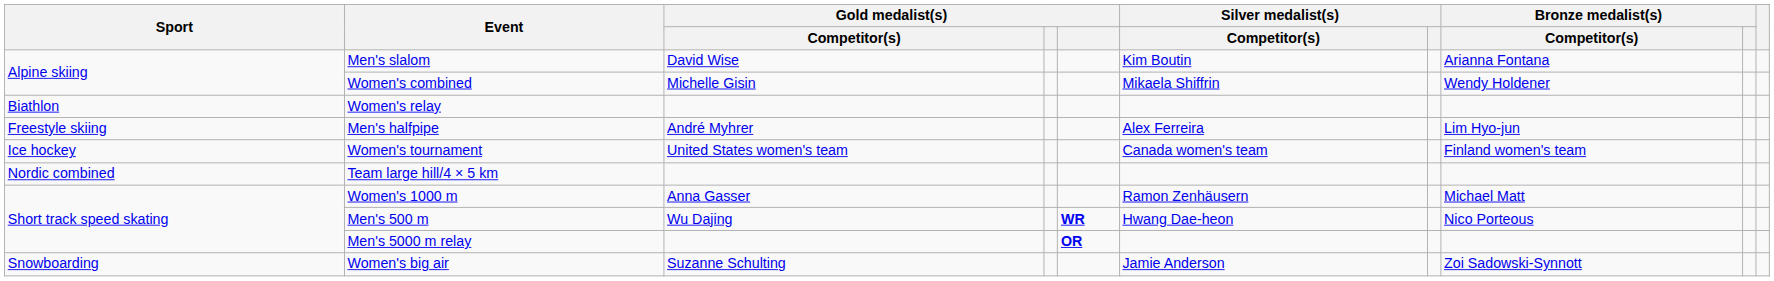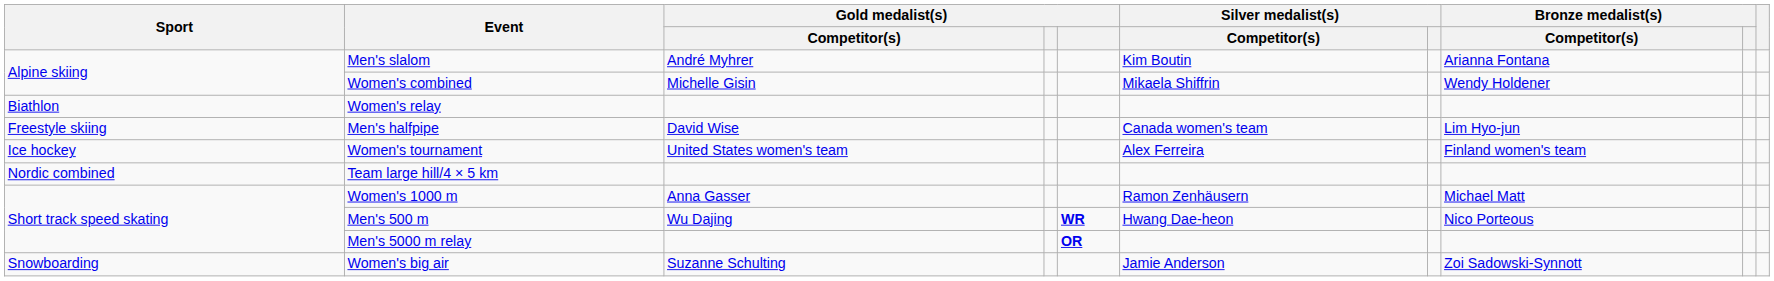 <table class="wikitable" style="width:100%;">
 <tr>
 <th rowspan="2">Sport</th>
 <th rowspan="2">Event</th>
 <th colspan="3">Gold medalist(s)</th>
 <th colspan="2">Silver medalist(s)</th>
 <th colspan="2">Bronze medalist(s)</th>
 <th rowspan="2"></th>
 </tr>
 <tr>
 <th>Competitor(s)</th>
 <th></th>
 <th></th>
 <th>Competitor(s)</th>
 <th></th>
 <th>Competitor(s)</th>
 <th></th>
 </tr>
 <tr>
 <td rowspan="2"><a href='#'>Alpine skiing</a></td>
 <td><a href='#'>Men's slalom</a></td>
-<td><a href='#'>David Wise</a></td>
+<td><a href='#'>André Myhrer</a></td>
 <td></td>
 <td></td>
 <td><a href='#'>Kim Boutin</a></td>
 <td></td>
 <td><a href='#'>Arianna Fontana</a></td>
 <td></td>
 <td></td>
 </tr>
 <tr>
 <td><a href='#'>Women's combined</a></td>
 <td><a href='#'>Michelle Gisin</a></td>
 <td></td>
 <td></td>
 <td><a href='#'>Mikaela Shiffrin</a></td>
 <td></td>
 <td><a href='#'>Wendy Holdener</a></td>
 <td></td>
 <td></td>
 </tr>
 <tr>
 <td><a href='#'>Biathlon</a></td>
 <td><a href='#'>Women's relay</a></td>
 <td></td>
 <td></td>
 <td></td>
 <td></td>
 <td></td>
 <td></td>
 <td></td>
 <td></td>
 </tr>
 <tr>
 <td><a href='#'>Freestyle skiing</a></td>
 <td><a href='#'>Men's halfpipe</a></td>
-<td><a href='#'>André Myhrer</a></td>
+<td><a href='#'>David Wise</a></td>
 <td></td>
 <td></td>
-<td><a href='#'>Alex Ferreira</a></td>
+<td><a href='#'>Canada women's team</a></td>
 <td></td>
 <td><a href='#'>Lim Hyo-jun</a></td>
 <td></td>
 <td></td>
 </tr>
 <tr>
 <td><a href='#'>Ice hockey</a></td>
 <td><a href='#'>Women's tournament</a></td>
 <td><a href='#'>United States women's team</a></td>
 <td></td>
 <td></td>
-<td><a href='#'>Canada women's team</a></td>
+<td><a href='#'>Alex Ferreira</a></td>
 <td></td>
 <td><a href='#'>Finland women's team</a></td>
 <td></td>
 <td></td>
 </tr>
 <tr>
 <td><a href='#'>Nordic combined</a></td>
 <td><a href='#'>Team large hill/4 × 5 km</a></td>
 <td></td>
 <td></td>
 <td></td>
 <td></td>
 <td></td>
 <td></td>
 <td></td>
 <td></td>
 </tr>
 <tr>
 <td rowspan="3"><a href='#'>Short track speed skating</a></td>
 <td><a href='#'>Women's 1000 m</a></td>
 <td><a href='#'>Anna Gasser</a></td>
 <td></td>
 <td></td>
 <td><a href='#'>Ramon Zenhäusern</a></td>
 <td></td>
 <td><a href='#'>Michael Matt</a></td>
 <td></td>
 <td></td>
 </tr>
 <tr>
 <td><a href='#'>Men's 500 m</a></td>
 <td><a href='#'>Wu Dajing</a></td>
 <td></td>
 <td><strong><a href='#'>WR</a></strong></td>
 <td><a href='#'>Hwang Dae-heon</a></td>
 <td></td>
 <td><a href='#'>Nico Porteous</a></td>
 <td></td>
 <td></td>
 </tr>
 <tr>
 <td><a href='#'>Men's 5000 m relay</a></td>
 <td align=left></td>
 <td></td>
 <td><strong><a href='#'>OR</a></strong></td>
 <td align=left></td>
 <td></td>
 <td align=left></td>
 <td></td>
 <td></td>
 </tr>
 <tr>
 <td><a href='#'>Snowboarding</a></td>
 <td><a href='#'>Women's big air</a></td>
 <td><a href='#'>Suzanne Schulting</a></td>
 <td></td>
 <td></td>
 <td><a href='#'>Jamie Anderson</a></td>
 <td></td>
 <td><a href='#'>Zoi Sadowski-Synnott</a></td>
 <td></td>
 <td></td>
 </tr>
 </table>
